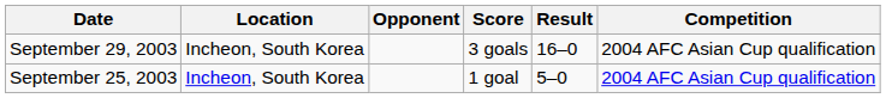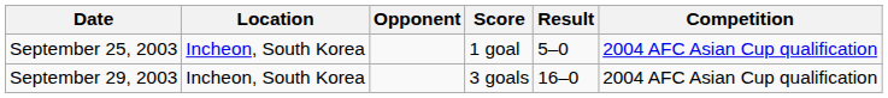 <table class="wikitable">
 <tr>
 <th>Date</th>
 <th>Location</th>
 <th>Opponent</th>
 <th>Score</th>
 <th>Result</th>
 <th>Competition</th>
 </tr>
 <tr>
+<td>September 25, 2003</td>
+<td><a href='#'>Incheon</a>, South Korea</td>
+<td></td>
+<td>1 goal</td>
+<td>5–0</td>
+<td><a href='#'>2004 AFC Asian Cup qualification</a></td>
+</tr>
+<tr>
 <td>September 29, 2003</td>
 <td>Incheon, South Korea</td>
 <td></td>
 <td>3 goals</td>
 <td>16–0</td>
 <td>2004 AFC Asian Cup qualification</td>
 </tr>
-<tr>
-<td>September 25, 2003</td>
-<td><a href='#'>Incheon</a>, South Korea</td>
-<td></td>
-<td>1 goal</td>
-<td>5–0</td>
-<td><a href='#'>2004 AFC Asian Cup qualification</a></td>
-</tr>
 </table>
